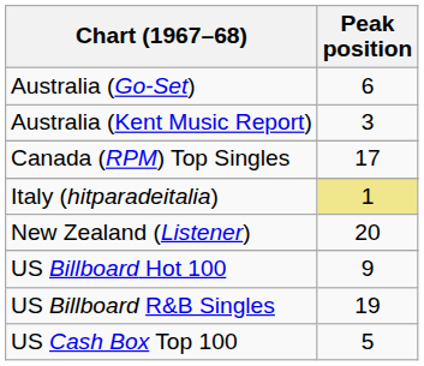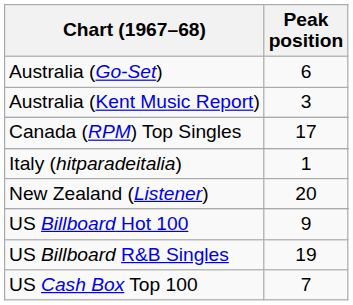 <table class="wikitable sortable">
 <tr>
 <th>Chart (1967–68)</th>
 <th>Peak<br>position</th>
 </tr>
 <tr>
 <td>Australia (<em><a href='#'>Go-Set</a></em>)</td>
 <td style="text-align:center;">6</td>
 </tr>
 <tr>
 <td>Australia (<a href='#'>Kent Music Report</a>)</td>
 <td style="text-align:center;">3</td>
 </tr>
 <tr>
 </tr>
 <tr>
 <td>Canada (<em><a href='#'>RPM</a></em>) Top Singles</td>
 <td style="text-align:center;">17</td>
 </tr>
 <tr>
 </tr>
 <tr>
 <td align="left">Italy (<em>hitparadeitalia</em>)</td>
-<td align="center" style="background: khaki;">1</td>
+<td align="center">1</td>
 </tr>
 <tr>
 <td>New Zealand (<em><a href='#'>Listener</a></em>)</td>
 <td style="text-align:center;">20</td>
 </tr>
 <tr>
 </tr>
 <tr>
 <td>US <a href='#'><em>Billboard</em> Hot 100</a></td>
 <td style="text-align:center;">9</td>
 </tr>
 <tr>
 <td>US <em>Billboard</em> <a href='#'>R&B Singles</a></td>
 <td style="text-align:center;">19</td>
 </tr>
 <tr>
 <td>US <em><a href='#'>Cash Box</a></em> Top 100</td>
-<td style="text-align:center;">5</td>
+<td style="text-align:center;">7</td>
 </tr>
 </table>
